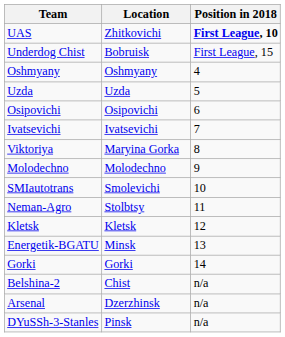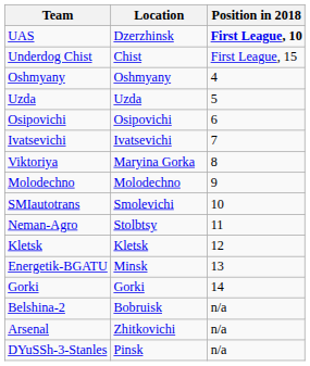 <table class="wikitable sortable" style="text-align:left">
 <tr>
 <th>Team</th>
 <th width=110>Location</th>
 <th>Position in 2018</th>
 </tr>
 <tr>
 <td><a href='#'>UAS</a></td>
-<td><a href='#'>Zhitkovichi</a></td>
+<td><a href='#'>Dzerzhinsk</a></td>
 <td><strong><a href='#'>First League</a>, 10</strong></td>
 </tr>
 <tr>
 <td><a href='#'>Underdog Chist</a></td>
-<td><a href='#'>Bobruisk</a></td>
+<td><a href='#'>Chist</a></td>
 <td><a href='#'>First League</a>, 15</td>
 </tr>
 <tr>
 <td><a href='#'>Oshmyany</a></td>
 <td><a href='#'>Oshmyany</a></td>
 <td>4</td>
 </tr>
 <tr>
 <td><a href='#'>Uzda</a></td>
 <td><a href='#'>Uzda</a></td>
 <td>5</td>
 </tr>
 <tr>
 <td><a href='#'>Osipovichi</a></td>
 <td><a href='#'>Osipovichi</a></td>
 <td>6</td>
 </tr>
 <tr>
 <td><a href='#'>Ivatsevichi</a></td>
 <td><a href='#'>Ivatsevichi</a></td>
 <td>7</td>
 </tr>
 <tr>
 <td><a href='#'>Viktoriya</a></td>
 <td><a href='#'>Maryina Gorka</a></td>
 <td>8</td>
 </tr>
 <tr>
 <td><a href='#'>Molodechno</a></td>
 <td><a href='#'>Molodechno</a></td>
 <td>9</td>
 </tr>
 <tr>
 <td><a href='#'>SMIautotrans</a></td>
 <td><a href='#'>Smolevichi</a></td>
 <td>10</td>
 </tr>
 <tr>
 <td><a href='#'>Neman-Agro</a></td>
 <td><a href='#'>Stolbtsy</a></td>
 <td>11</td>
 </tr>
 <tr>
 <td><a href='#'>Kletsk</a></td>
 <td><a href='#'>Kletsk</a></td>
 <td>12</td>
 </tr>
 <tr>
 <td><a href='#'>Energetik-BGATU</a></td>
 <td><a href='#'>Minsk</a></td>
 <td>13</td>
 </tr>
 <tr>
 <td><a href='#'>Gorki</a></td>
 <td><a href='#'>Gorki</a></td>
 <td>14</td>
 </tr>
 <tr>
 <td><a href='#'>Belshina-2</a></td>
-<td><a href='#'>Chist</a></td>
+<td><a href='#'>Bobruisk</a></td>
 <td>n/a</td>
 </tr>
 <tr>
 <td><a href='#'>Arsenal</a></td>
-<td><a href='#'>Dzerzhinsk</a></td>
+<td><a href='#'>Zhitkovichi</a></td>
 <td>n/a</td>
 </tr>
 <tr>
 <td><a href='#'>DYuSSh-3-Stanles</a></td>
 <td><a href='#'>Pinsk</a></td>
 <td>n/a</td>
 </tr>
 </table>
